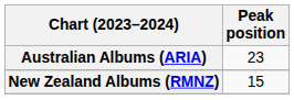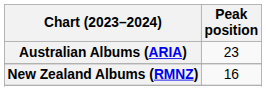 <table class="wikitable sortable plainrowheaders" style="text-align:center">
 <tr>
 <th scope="col">Chart (2023–2024)</th>
 <th scope="col">Peak<br>position</th>
 </tr>
 <tr>
 <th scope="row">Australian Albums (<a href='#'>ARIA</a>)</th>
 <td>23</td>
 </tr>
 <tr>
 </tr>
 <tr>
 </tr>
 <tr>
 </tr>
 <tr>
 </tr>
 <tr>
 </tr>
 <tr>
 <th scope="row">New Zealand Albums (<a href='#'>RMNZ</a>)</th>
-<td>15</td>
+<td>16</td>
 </tr>
 <tr>
 </tr>
 <tr>
 </tr>
 <tr>
 </tr>
 <tr>
 </tr>
 <tr>
 </tr>
 <tr>
 </tr>
 </table>
